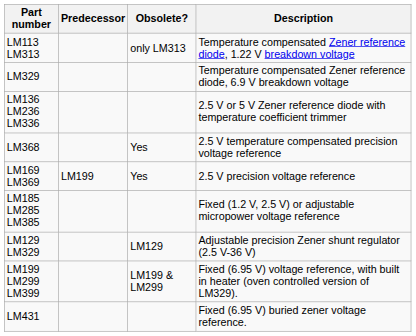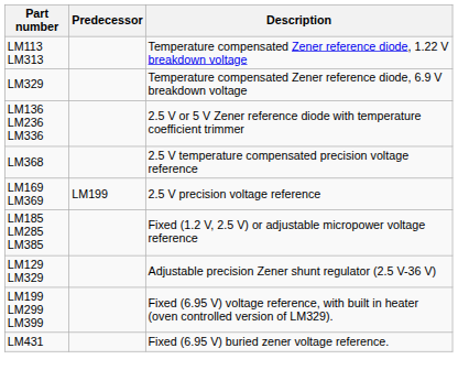 <table class="wikitable">
 <tr>
 <th>Part number</th>
 <th>Predecessor</th>
-<th>Obsolete?</th>
 <th>Description</th>
 </tr>
 <tr>
 <td> LM113<br>LM313</td>
 <td></td>
-<td> only LM313</td>
 <td> Temperature compensated <a href='#'>Zener reference diode</a>, 1.22 V <a href='#'>breakdown voltage</a></td>
 </tr>
 <tr>
 <td> LM329</td>
-<td></td>
 <td></td>
 <td> Temperature compensated Zener reference diode, 6.9 V breakdown voltage</td>
 </tr>
 <tr>
 <td> LM136<br>LM236<br>LM336</td>
 <td></td>
-<td></td>
 <td> 2.5 V or 5 V Zener reference diode with temperature coefficient trimmer</td>
 </tr>
 <tr>
 <td> LM368</td>
 <td></td>
-<td> Yes</td>
 <td> 2.5 V temperature compensated precision voltage reference</td>
 </tr>
 <tr>
 <td> LM169<br>LM369</td>
 <td> LM199</td>
-<td> Yes</td>
 <td> 2.5 V precision voltage reference</td>
 </tr>
 <tr>
 <td> LM185<br>LM285<br>LM385</td>
-<td></td>
 <td></td>
 <td> Fixed (1.2 V, 2.5 V) or adjustable micropower voltage reference</td>
 </tr>
 <tr>
 <td> LM129<br> LM329</td>
 <td></td>
-<td> LM129</td>
 <td> Adjustable precision Zener shunt regulator (2.5 V-36 V)</td>
 </tr>
 <tr>
 <td> LM199<br>LM299<br>LM399</td>
 <td></td>
-<td> LM199 & LM299</td>
 <td> Fixed (6.95 V) voltage reference, with built in heater (oven controlled version of LM329).</td>
 </tr>
 <tr>
 <td> LM431</td>
 <td></td>
-<td></td>
 <td> Fixed (6.95 V) buried zener voltage reference.</td>
 </tr>
 </table>
